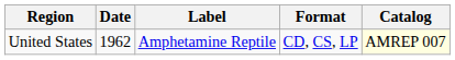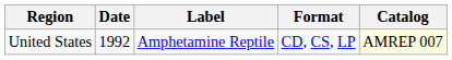 <table class="wikitable">
 <tr>
 <th>Region</th>
 <th>Date</th>
 <th>Label</th>
 <th>Format</th>
 <th>Catalog</th>
 </tr>
 <tr>
 <td>United States</td>
-<td>1962</td>
+<td>1992</td>
 <td><a href='#'>Amphetamine Reptile</a></td>
 <td><a href='#'>CD</a>, <a href='#'>CS</a>, <a href='#'>LP</a></td>
 <td style="background: lightyellow;">AMREP 007</td>
 </tr>
 </table>
